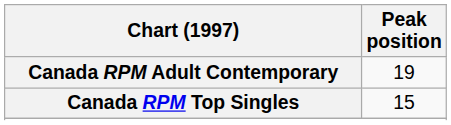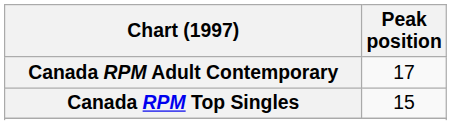 <table class="wikitable sortable plainrowheaders">
 <tr>
 <th style="width:18em;">Chart (1997)</th>
 <th>Peak<br>position</th>
 </tr>
 <tr>
 <th scope="row">Canada <em>RPM</em> Adult Contemporary</th>
-<td style="text-align:center;">19</td>
+<td style="text-align:center;">17</td>
 </tr>
 <tr>
 <th scope="row">Canada <em><a href='#'>RPM</a></em> Top Singles</th>
 <td style="text-align:center;">15</td>
 </tr>
 <tr>
 </tr>
 <tr>
 </tr>
 <tr>
 </tr>
 <tr>
 </tr>
 <tr>
 </tr>
 <tr>
 </tr>
 </table>
